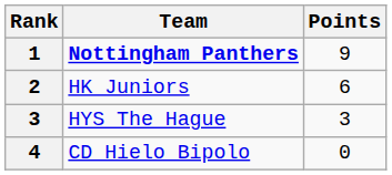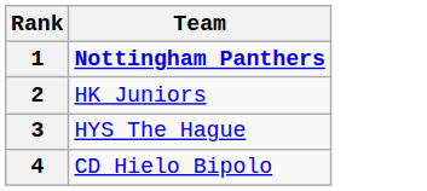 <table class="wikitable" style="text-align: center;">
 <tr>
 <th>Rank</th>
 <th>Team</th>
-<th>Points</th>
 </tr>
 <tr>
 <th>1</th>
 <td style="text-align: left;"> <strong><a href='#'>Nottingham Panthers</a></strong></td>
-<td>9</td>
 </tr>
 <tr>
 <th>2</th>
 <td style="text-align: left;"> <a href='#'>HK Juniors</a></td>
-<td>6</td>
 </tr>
 <tr>
 <th>3</th>
 <td style="text-align: left;"> <a href='#'>HYS The Hague</a></td>
-<td>3</td>
 </tr>
 <tr>
 <th>4</th>
 <td style="text-align: left;"> <a href='#'>CD Hielo Bipolo</a></td>
-<td>0</td>
 </tr>
 </table>
